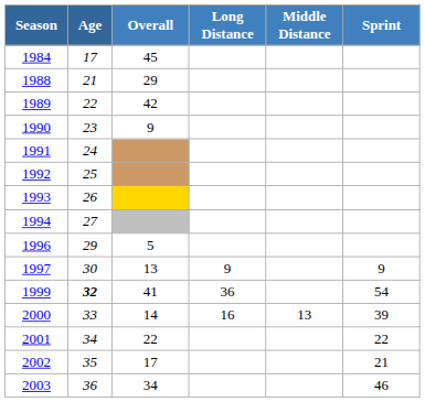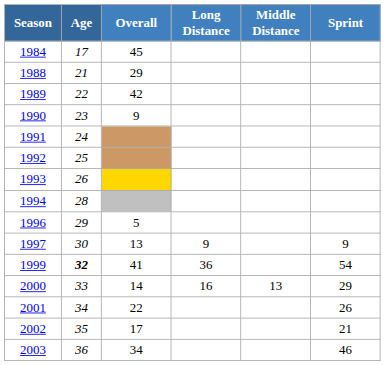 <table class="wikitable" style="font-size:95%; text-align:center; border:grey solid 1px; border-collapse:collapse; background:#ffffff;">
 <tr>
 <th style="background-color:#369; color:white; width:60px;" rowspan="2"> Season </th>
 <th style="background-color:#369; color:white; width:40px;" rowspan="2"> Age </th>
 </tr>
 <tr>
 <th style="background-color:#4180be; color:white; width:75px;">Overall</th>
 <th style="background-color:#4180be; color:white; width:75px;">Long Distance</th>
 <th style="background-color:#4180be; color:white; width:75px;">Middle Distance</th>
 <th style="background-color:#4180be; color:white; width:75px;">Sprint</th>
 </tr>
 <tr>
 <td><a href='#'>1984</a></td>
 <td><em>17</em></td>
 <td>45</td>
 <td></td>
 <td></td>
 <td></td>
 </tr>
 <tr>
 <td><a href='#'>1988</a></td>
 <td><em>21</em></td>
 <td>29</td>
 <td></td>
 <td></td>
 <td></td>
 </tr>
 <tr>
 <td><a href='#'>1989</a></td>
 <td><em>22</em></td>
 <td>42</td>
 <td></td>
 <td></td>
 <td></td>
 </tr>
 <tr>
 <td><a href='#'>1990</a></td>
 <td><em>23</em></td>
 <td>9</td>
 <td></td>
 <td></td>
 <td></td>
 </tr>
 <tr>
 <td><a href='#'>1991</a></td>
 <td><em>24</em></td>
 <td style="background:#c96;"></td>
 <td></td>
 <td></td>
 <td></td>
 </tr>
 <tr>
 <td><a href='#'>1992</a></td>
 <td><em>25</em></td>
 <td style="background:#c96;"></td>
 <td></td>
 <td></td>
 <td></td>
 </tr>
 <tr>
 <td><a href='#'>1993</a></td>
 <td><em>26</em></td>
 <td style="background:gold;"></td>
 <td></td>
 <td></td>
 <td></td>
 </tr>
 <tr>
 <td><a href='#'>1994</a></td>
-<td><em>27</em></td>
+<td><em>28</em></td>
 <td style="background:silver;"></td>
 <td></td>
 <td></td>
 <td></td>
 </tr>
 <tr>
 <td><a href='#'>1996</a></td>
 <td><em>29</em></td>
 <td>5</td>
 <td></td>
 <td></td>
 <td></td>
 </tr>
 <tr>
 <td><a href='#'>1997</a></td>
 <td><em>30</em></td>
 <td>13</td>
 <td>9</td>
 <td></td>
 <td>9</td>
 </tr>
 <tr>
 <td><a href='#'>1999</a></td>
 <td><strong><em>32</em></strong></td>
 <td>41</td>
 <td>36</td>
 <td></td>
 <td>54</td>
 </tr>
 <tr>
 <td><a href='#'>2000</a></td>
 <td><em>33</em></td>
 <td>14</td>
 <td>16</td>
 <td>13</td>
-<td>39</td>
+<td>29</td>
 </tr>
 <tr>
 <td><a href='#'>2001</a></td>
 <td><em>34</em></td>
 <td>22</td>
 <td></td>
 <td></td>
-<td>22</td>
+<td>26</td>
 </tr>
 <tr>
 <td><a href='#'>2002</a></td>
 <td><em>35</em></td>
 <td>17</td>
 <td></td>
 <td></td>
 <td>21</td>
 </tr>
 <tr>
 <td><a href='#'>2003</a></td>
 <td><em>36</em></td>
 <td>34</td>
 <td></td>
 <td></td>
 <td>46</td>
 </tr>
 </table>
